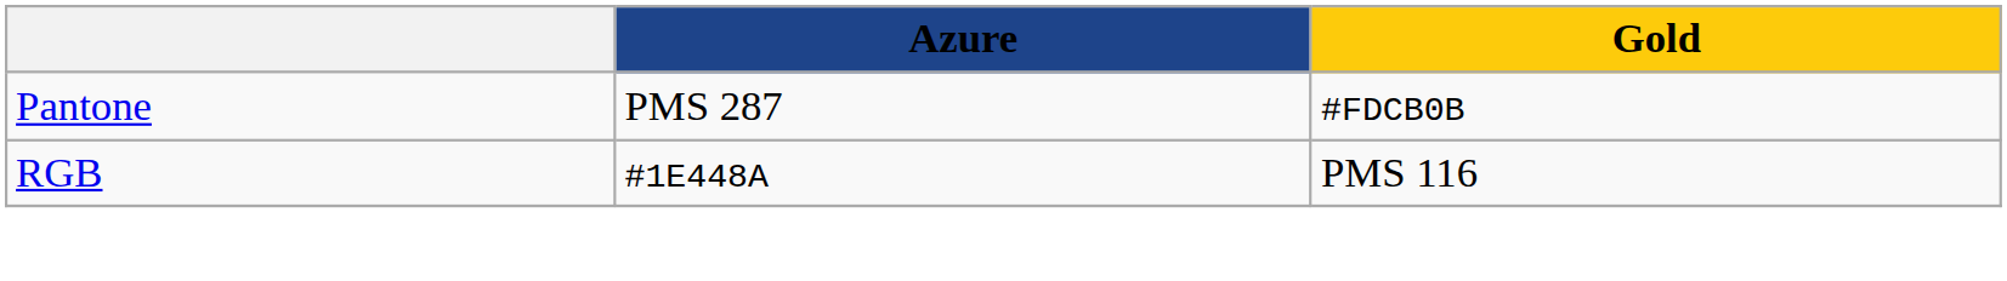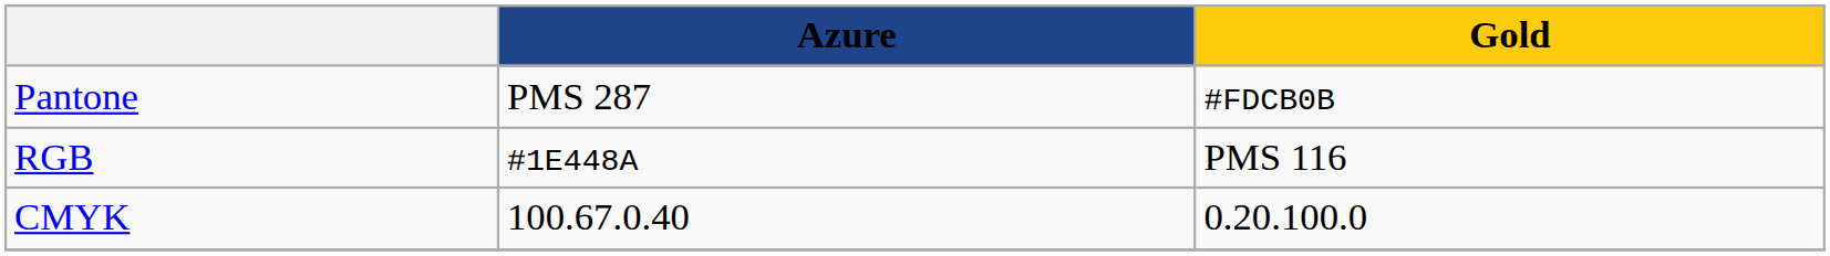 <table class="wikitable" style="background: #f9f9f9; border: 1px solid #aaaaaa; border-collapse: collapse; white-space: nowrap; text-align: left" width="60%" cellspacing="0" cellpadding="2" border="1">
 <tr style="text-align: center; background: #eee">
 <th></th>
 <th style="background:#1E448A"><span> Azure </span></th>
 <th style="background:#FDCB0B">Gold</th>
 </tr>
 <tr>
 <td><a href='#'>Pantone</a></td>
 <td>PMS 287</td>
 <td><code>#FDCB0B</code></td>
 </tr>
 <tr>
 <td><a href='#'>RGB</a></td>
 <td><code>#1E448A</code></td>
 <td>PMS 116</td>
 </tr>
 <tr>
+<td><a href='#'>CMYK</a></td>
+<td>100.67.0.40</td>
+<td>0.20.100.0</td>
+</tr>
+<tr>
 </tr>
 </table>
